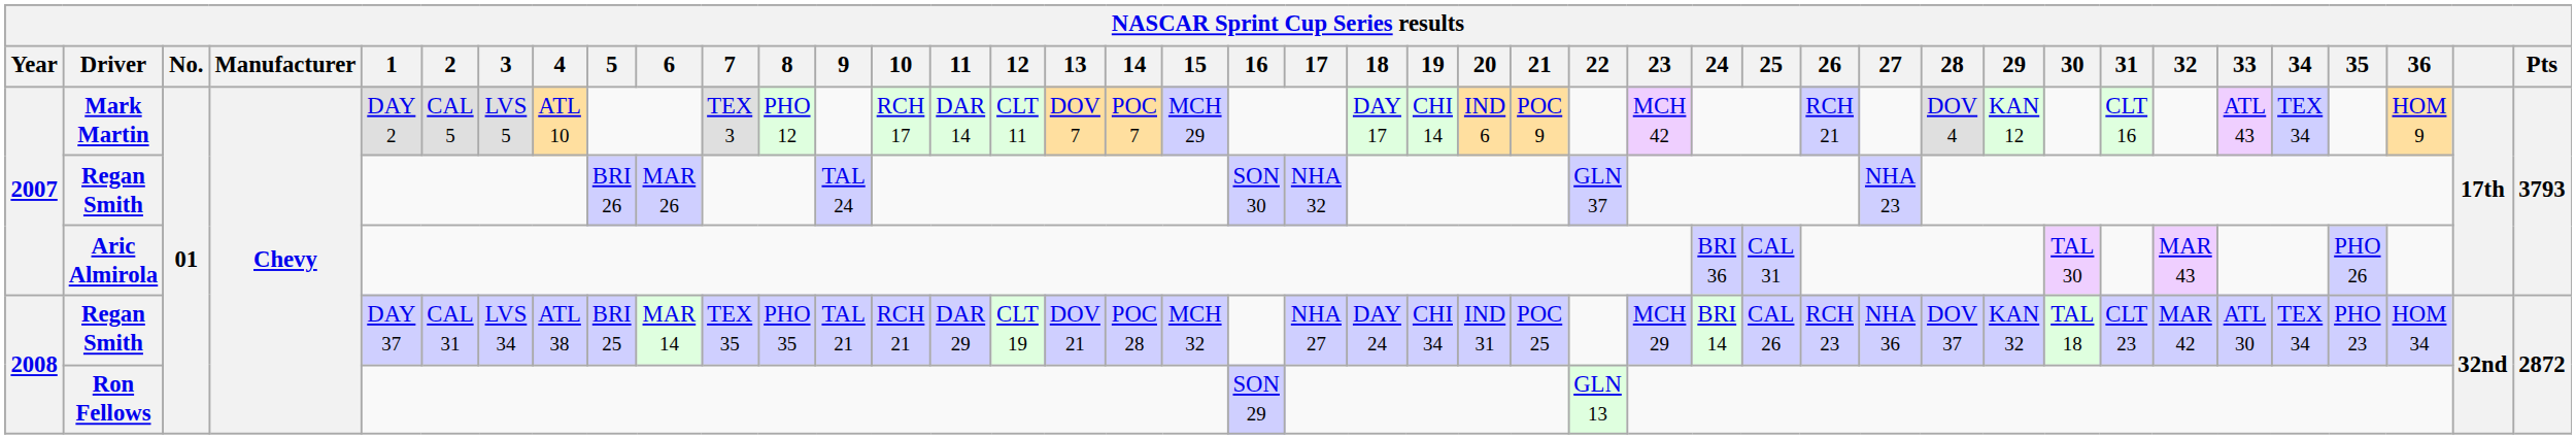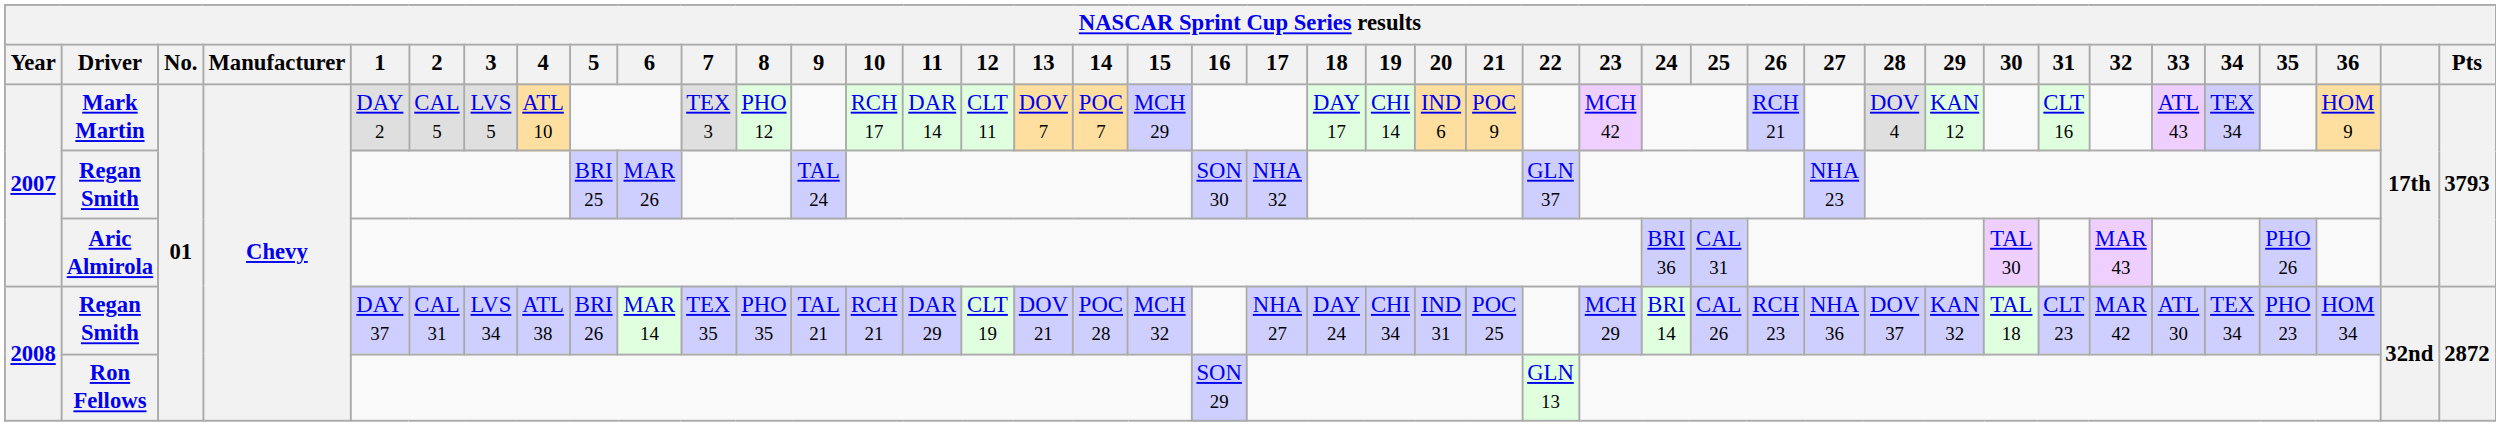 <table class="wikitable" style="text-align:center; font-size:75%">
 <tr>
 <th colspan=45><a href='#'>NASCAR Sprint Cup Series</a> results</th>
 </tr>
 <tr>
 <th>Year</th>
 <th>Driver</th>
 <th>No.</th>
 <th>Manufacturer</th>
 <th>1</th>
 <th>2</th>
 <th>3</th>
 <th>4</th>
 <th>5</th>
 <th>6</th>
 <th>7</th>
 <th>8</th>
 <th>9</th>
 <th>10</th>
 <th>11</th>
 <th>12</th>
 <th>13</th>
 <th>14</th>
 <th>15</th>
 <th>16</th>
 <th>17</th>
 <th>18</th>
 <th>19</th>
 <th>20</th>
 <th>21</th>
 <th>22</th>
 <th>23</th>
 <th>24</th>
 <th>25</th>
 <th>26</th>
 <th>27</th>
 <th>28</th>
 <th>29</th>
 <th>30</th>
 <th>31</th>
 <th>32</th>
 <th>33</th>
 <th>34</th>
 <th>35</th>
 <th>36</th>
 <th></th>
 <th>Pts</th>
 </tr>
 <tr>
 <th rowspan=3><a href='#'>2007</a></th>
 <th><a href='#'>Mark Martin</a></th>
 <th rowspan=5>01</th>
 <th rowspan=5><a href='#'>Chevy</a></th>
 <td style="background:#DFDFDF;"><a href='#'>DAY</a><br><small>2</small></td>
 <td style="background:#DFDFDF;"><a href='#'>CAL</a><br><small>5</small></td>
 <td style="background:#DFDFDF;"><a href='#'>LVS</a><br><small>5</small></td>
 <td style="background:#FFDF9F;"><a href='#'>ATL</a><br><small>10</small></td>
 <td colspan=2></td>
 <td style="background:#DFDFDF;"><a href='#'>TEX</a><br><small>3</small></td>
 <td style="background:#DFFFDF;"><a href='#'>PHO</a><br><small>12</small></td>
 <td></td>
 <td style="background:#DFFFDF;"><a href='#'>RCH</a><br><small>17</small></td>
 <td style="background:#DFFFDF;"><a href='#'>DAR</a><br><small>14</small></td>
 <td style="background:#DFFFDF;"><a href='#'>CLT</a><br><small>11</small></td>
 <td style="background:#FFDF9F;"><a href='#'>DOV</a><br><small>7</small></td>
 <td style="background:#FFDF9F;"><a href='#'>POC</a><br><small>7</small></td>
 <td style="background:#CFCFFF;"><a href='#'>MCH</a><br><small>29</small></td>
 <td colspan=2></td>
 <td style="background:#DFFFDF;"><a href='#'>DAY</a><br><small>17</small></td>
 <td style="background:#DFFFDF;"><a href='#'>CHI</a><br><small>14</small></td>
 <td style="background:#FFDF9F;"><a href='#'>IND</a><br><small>6</small></td>
 <td style="background:#FFDF9F;"><a href='#'>POC</a><br><small>9</small></td>
 <td></td>
 <td style="background:#EFCFFF;"><a href='#'>MCH</a><br><small>42</small></td>
 <td colspan=2></td>
 <td style="background:#CFCFFF;"><a href='#'>RCH</a><br><small>21</small></td>
 <td></td>
 <td style="background:#DFDFDF;"><a href='#'>DOV</a><br><small>4</small></td>
 <td style="background:#DFFFDF;"><a href='#'>KAN</a><br><small>12</small></td>
 <td></td>
 <td style="background:#DFFFDF;"><a href='#'>CLT</a><br><small>16</small></td>
 <td></td>
 <td style="background:#EFCFFF;"><a href='#'>ATL</a><br><small>43</small></td>
 <td style="background:#CFCFFF;"><a href='#'>TEX</a><br><small>34</small></td>
 <td></td>
 <td style="background:#FFDF9F;"><a href='#'>HOM</a><br><small>9</small></td>
 <th rowspan=3>17th</th>
 <th rowspan=3>3793</th>
 </tr>
 <tr>
 <th><a href='#'>Regan Smith</a></th>
 <td colspan=4></td>
-<td style="background:#CFCFFF;"><a href='#'>BRI</a><br><small>26</small></td>
+<td style="background:#CFCFFF;"><a href='#'>BRI</a><br><small>25</small></td>
 <td style="background:#CFCFFF;"><a href='#'>MAR</a><br><small>26</small></td>
 <td colspan=2></td>
 <td style="background:#CFCFFF;"><a href='#'>TAL</a><br><small>24</small></td>
 <td colspan=6></td>
 <td style="background:#CFCFFF;"><a href='#'>SON</a><br><small>30</small></td>
 <td style="background:#CFCFFF;"><a href='#'>NHA</a><br><small>32</small></td>
 <td colspan=4></td>
 <td style="background:#CFCFFF;"><a href='#'>GLN</a><br><small>37</small></td>
 <td colspan=4></td>
 <td style="background:#CFCFFF;"><a href='#'>NHA</a><br><small>23</small></td>
 <td colspan=9></td>
 </tr>
 <tr>
 <th><a href='#'>Aric Almirola</a></th>
 <td colspan=23></td>
 <td style="background:#CFCFFF;"><a href='#'>BRI</a><br><small>36</small></td>
 <td style="background:#CFCFFF;"><a href='#'>CAL</a><br><small>31</small></td>
 <td colspan=4></td>
 <td style="background:#EFCFFF;"><a href='#'>TAL</a><br><small>30</small></td>
 <td></td>
 <td style="background:#EFCFFF;"><a href='#'>MAR</a><br><small>43</small></td>
 <td colspan=2></td>
 <td style="background:#CFCFFF;"><a href='#'>PHO</a><br><small>26</small></td>
 <td></td>
 </tr>
 <tr>
 <th rowspan=2><a href='#'>2008</a></th>
 <th><a href='#'>Regan Smith</a></th>
 <td style="background:#CFCFFF;"><a href='#'>DAY</a><br><small>37</small></td>
 <td style="background:#CFCFFF;"><a href='#'>CAL</a><br><small>31</small></td>
 <td style="background:#CFCFFF;"><a href='#'>LVS</a><br><small>34</small></td>
 <td style="background:#CFCFFF;"><a href='#'>ATL</a><br><small>38</small></td>
-<td style="background:#CFCFFF;"><a href='#'>BRI</a><br><small>25</small></td>
+<td style="background:#CFCFFF;"><a href='#'>BRI</a><br><small>26</small></td>
 <td style="background:#DFFFDF;"><a href='#'>MAR</a><br><small>14</small></td>
 <td style="background:#CFCFFF;"><a href='#'>TEX</a><br><small>35</small></td>
 <td style="background:#CFCFFF;"><a href='#'>PHO</a><br><small>35</small></td>
 <td style="background:#CFCFFF;"><a href='#'>TAL</a><br><small>21</small></td>
 <td style="background:#CFCFFF;"><a href='#'>RCH</a><br><small>21</small></td>
 <td style="background:#CFCFFF;"><a href='#'>DAR</a><br><small>29</small></td>
 <td style="background:#DFFFDF;"><a href='#'>CLT</a><br><small>19</small></td>
 <td style="background:#CFCFFF;"><a href='#'>DOV</a><br><small>21</small></td>
 <td style="background:#CFCFFF;"><a href='#'>POC</a><br><small>28</small></td>
 <td style="background:#CFCFFF;"><a href='#'>MCH</a><br><small>32</small></td>
 <td></td>
 <td style="background:#CFCFFF;"><a href='#'>NHA</a><br><small>27</small></td>
 <td style="background:#CFCFFF;"><a href='#'>DAY</a><br><small>24</small></td>
 <td style="background:#CFCFFF;"><a href='#'>CHI</a><br><small>34</small></td>
 <td style="background:#CFCFFF;"><a href='#'>IND</a><br><small>31</small></td>
 <td style="background:#CFCFFF;"><a href='#'>POC</a><br><small>25</small></td>
 <td></td>
 <td style="background:#CFCFFF;"><a href='#'>MCH</a><br><small>29</small></td>
 <td style="background:#DFFFDF;"><a href='#'>BRI</a><br><small>14</small></td>
 <td style="background:#CFCFFF;"><a href='#'>CAL</a><br><small>26</small></td>
 <td style="background:#CFCFFF;"><a href='#'>RCH</a><br><small>23</small></td>
 <td style="background:#CFCFFF;"><a href='#'>NHA</a><br><small>36</small></td>
 <td style="background:#CFCFFF;"><a href='#'>DOV</a><br><small>37</small></td>
 <td style="background:#CFCFFF;"><a href='#'>KAN</a><br><small>32</small></td>
 <td style="background:#DFFFDF;"><a href='#'>TAL</a><br><small>18</small></td>
 <td style="background:#CFCFFF;"><a href='#'>CLT</a><br><small>23</small></td>
 <td style="background:#CFCFFF;"><a href='#'>MAR</a><br><small>42</small></td>
 <td style="background:#CFCFFF;"><a href='#'>ATL</a><br><small>30</small></td>
 <td style="background:#CFCFFF;"><a href='#'>TEX</a><br><small>34</small></td>
 <td style="background:#CFCFFF;"><a href='#'>PHO</a><br><small>23</small></td>
 <td style="background:#CFCFFF;"><a href='#'>HOM</a><br><small>34</small></td>
 <th rowspan=2>32nd</th>
 <th rowspan=2>2872</th>
 </tr>
 <tr>
 <th><a href='#'>Ron Fellows</a></th>
 <td colspan=15></td>
 <td style="background:#CFCFFF;"><a href='#'>SON</a><br><small>29</small></td>
 <td colspan=5></td>
 <td style="background:#DFFFDF;"><a href='#'>GLN</a><br><small>13</small></td>
 <td colspan=14></td>
 </tr>
 </table>
